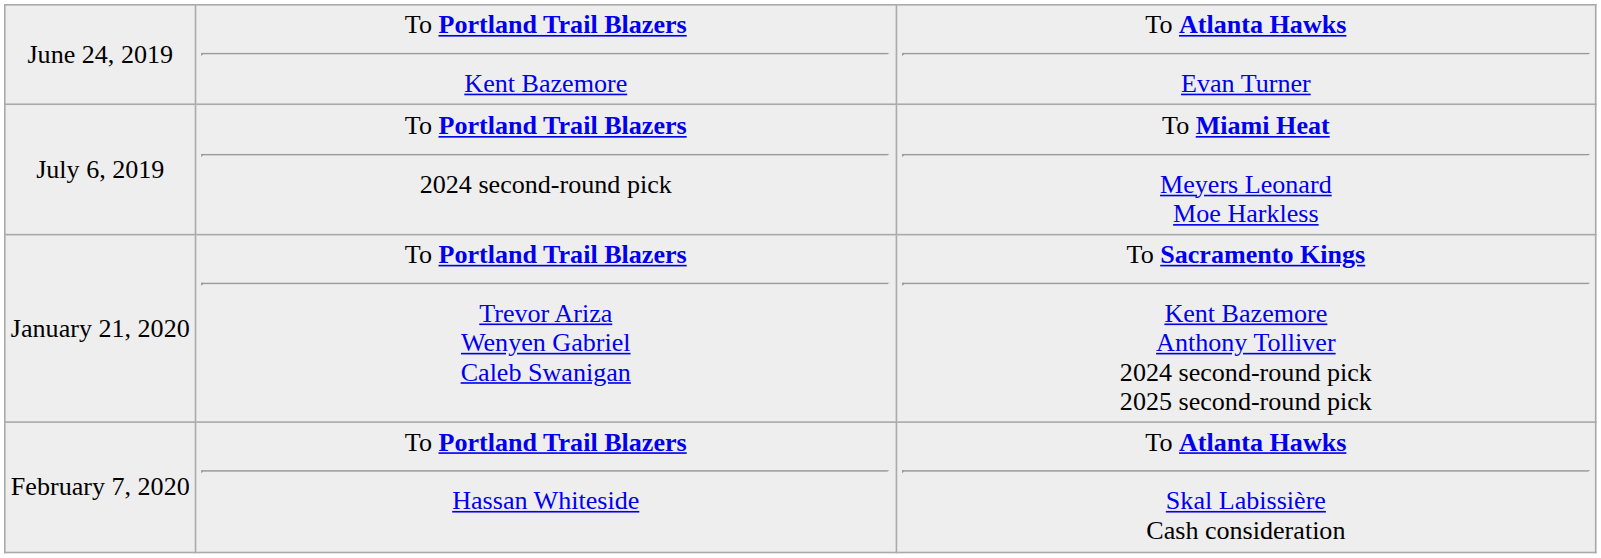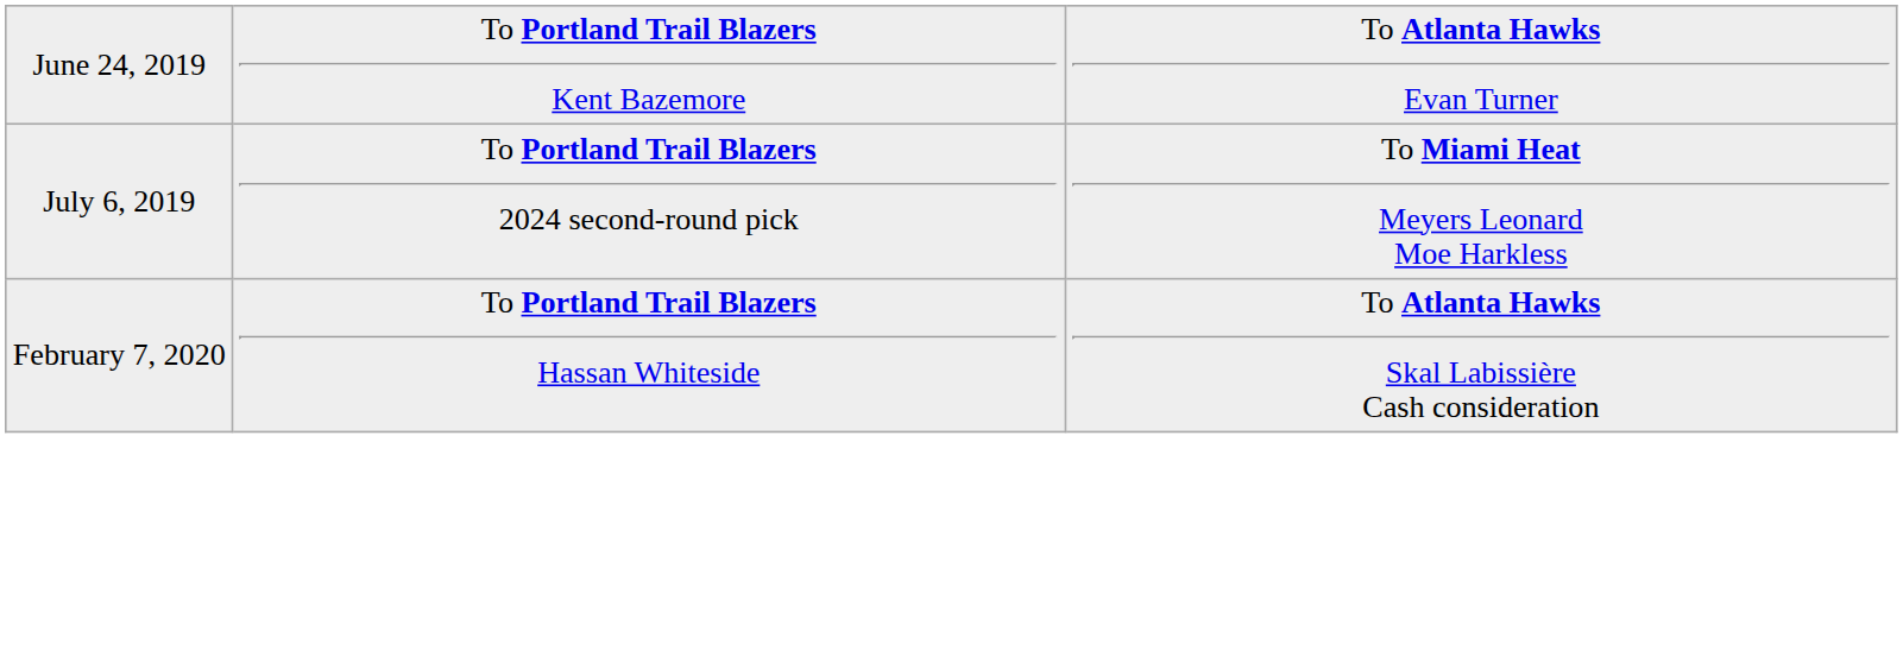 <table class="wikitable sortable sortable" style="text-align: center">
 <tr style="background:#eee;">
 <td style="width:12%">June 24, 2019</td>
 <td style="width:44%; vertical-align:top;">To <strong><a href='#'>Portland Trail Blazers</a></strong><hr><a href='#'>Kent Bazemore</a></td>
 <td style="width:44%; vertical-align:top;">To <strong><a href='#'>Atlanta Hawks</a></strong><hr><a href='#'>Evan Turner</a></td>
 </tr>
 <tr style="background:#eee;">
 <td style="width:12%">July 6, 2019</td>
 <td style="width:44%; vertical-align:top;">To <strong><a href='#'>Portland Trail Blazers</a></strong><hr>2024 second-round pick</td>
 <td style="width:44%; vertical-align:top;">To <strong><a href='#'>Miami Heat</a></strong><hr><a href='#'>Meyers Leonard</a><br><a href='#'>Moe Harkless</a></td>
 </tr>
 <tr style="background:#eee;">
-<td style="width:12%">January 21, 2020</td>
-<td style="width:44%; vertical-align:top;">To <strong><a href='#'>Portland Trail Blazers</a></strong><hr><a href='#'>Trevor Ariza</a><br><a href='#'>Wenyen Gabriel</a><br><a href='#'>Caleb Swanigan</a></td>
-<td style="width:44%; vertical-align:top;">To <strong><a href='#'>Sacramento Kings</a></strong><hr><a href='#'>Kent Bazemore</a><br><a href='#'>Anthony Tolliver</a><br>2024 second-round pick<br>2025 second-round pick</td>
-</tr>
-<tr style="background:#eee;">
 <td style="width:12%">February 7, 2020</td>
 <td style="width:44%; vertical-align:top;">To <strong><a href='#'>Portland Trail Blazers</a></strong><hr><a href='#'>Hassan Whiteside</a></td>
 <td style="width:44%; vertical-align:top;">To <strong><a href='#'>Atlanta Hawks</a></strong><hr><a href='#'>Skal Labissière</a><br>Cash consideration</td>
 </tr>
 </table>
